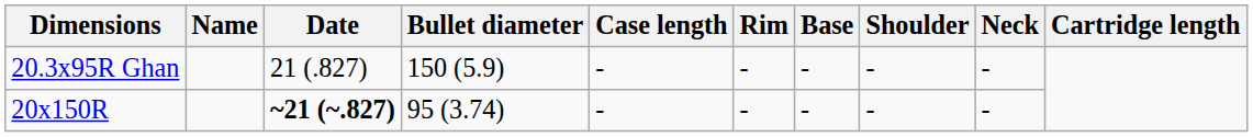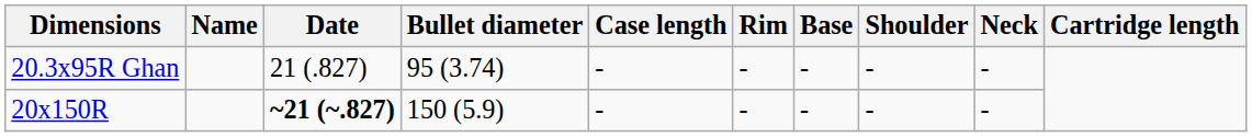 <table class="wikitable sortable" ="font-size: 9pt; width:750px; text-align:center">
 <tr>
 <th>Dimensions</th>
 <th>Name</th>
 <th>Date</th>
 <th data-sort-type="number">Bullet diameter</th>
 <th>Case length</th>
 <th data-sort-type="number">Rim</th>
 <th data-sort-type="number">Base</th>
 <th>Shoulder</th>
 <th data-sort-type="number">Neck</th>
 <th>Cartridge length</th>
 </tr>
 <tr>
 <td><a href='#'>20.3х95R Ghan</a></td>
 <td></td>
 <td>21 (.827)</td>
-<td>150 (5.9)</td>
+<td>95 (3.74)</td>
 <td>-</td>
 <td>-</td>
 <td>-</td>
 <td>-</td>
 <td>-</td>
 </tr>
 <tr>
 <td><a href='#'>20х150R</a></td>
 <td></td>
 <td data-sort-value="21"><strong>~21 (~.827)</strong></td>
-<td>95 (3.74)</td>
+<td>150 (5.9)</td>
 <td>-</td>
 <td>-</td>
 <td>-</td>
 <td>-</td>
 <td>-</td>
 </tr>
 </table>
